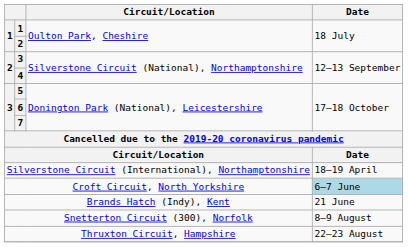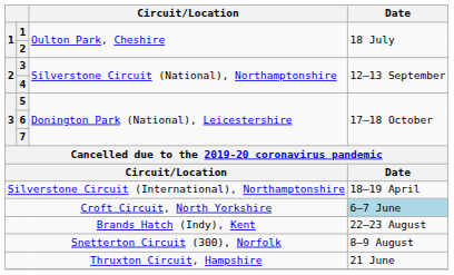 <table class="wikitable" style="font-size: 85%;">
 <tr>
 <th colspan="2"></th>
 <th>Circuit/Location</th>
 <th>Date</th>
 </tr>
 <tr>
 <th rowspan="2">1</th>
 <th>1</th>
 <td rowspan="2"><a href='#'>Oulton Park</a>, <a href='#'>Cheshire</a></td>
 <td rowspan="2">18 July</td>
 </tr>
 <tr>
 <th>2</th>
 </tr>
 <tr>
 <th rowspan="2">2</th>
 <th>3</th>
 <td rowspan="2"><a href='#'>Silverstone Circuit</a> (National), <a href='#'>Northamptonshire</a></td>
 <td rowspan="2">12–13 September</td>
 </tr>
 <tr>
 <th>4</th>
 </tr>
 <tr>
 <th rowspan="3">3</th>
 <th>5</th>
 <td rowspan="3"><a href='#'>Donington Park</a> (National), <a href='#'>Leicestershire</a></td>
 <td rowspan="3">17–18 October</td>
 </tr>
 <tr>
 <th>6</th>
 </tr>
 <tr>
 <th>7</th>
 </tr>
 <tr>
 <th colspan=4>Cancelled due to the <a href='#'>2019-20 coronavirus pandemic</a></th>
 </tr>
 <tr>
 <th colspan=3>Circuit/Location</th>
 <th>Date</th>
 </tr>
 <tr>
 <td colspan=3 align=center><a href='#'>Silverstone Circuit</a> (International), <a href='#'>Northamptonshire</a></td>
 <td>18–19 April</td>
 </tr>
 <tr>
 <td colspan=3 align=center><a href='#'>Croft Circuit</a>, <a href='#'>North Yorkshire</a></td>
 <td style="background: lightblue;">6–7 June</td>
 </tr>
 <tr>
 <td colspan=3 align=center><a href='#'>Brands Hatch</a> (Indy), <a href='#'>Kent</a></td>
-<td>21 June</td>
+<td>22–23 August</td>
 </tr>
 <tr>
 <td colspan=3 align=center><a href='#'>Snetterton Circuit</a> (300), <a href='#'>Norfolk</a></td>
 <td>8–9 August</td>
 </tr>
 <tr>
 <td colspan=3 align=center><a href='#'>Thruxton Circuit</a>, <a href='#'>Hampshire</a></td>
-<td>22–23 August</td>
+<td>21 June</td>
 </tr>
 <tr>
 </tr>
 </table>
